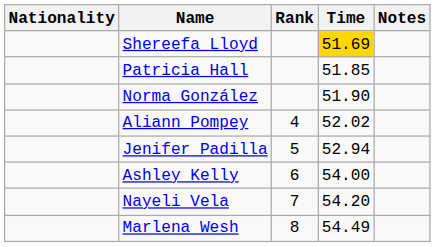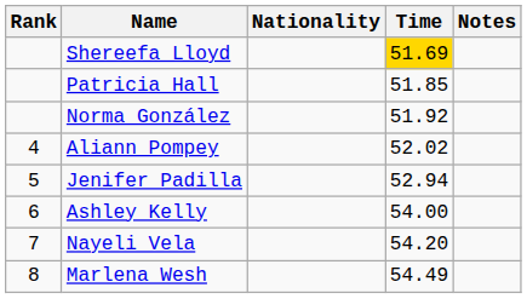 <table class="wikitable sortable" style="text-align:center">
 <tr>
+<th>Rank</th>
+<th>Name</th>
 <th>Nationality</th>
-<th>Name</th>
-<th>Rank</th>
 <th>Time</th>
 <th>Notes</th>
 </tr>
 <tr>
+<td></td>
+<td align=left><a href='#'>Shereefa Lloyd</a></td>
 <td align=left></td>
-<td align=left><a href='#'>Shereefa Lloyd</a></td>
-<td></td>
 <td style="background: gold;">51.69</td>
 <td></td>
 </tr>
 <tr>
+<td></td>
+<td align=left><a href='#'>Patricia Hall</a></td>
 <td align=left></td>
-<td align=left><a href='#'>Patricia Hall</a></td>
-<td></td>
 <td>51.85</td>
 <td></td>
 </tr>
 <tr>
+<td></td>
+<td align=left><a href='#'>Norma González</a></td>
 <td align=left></td>
-<td align=left><a href='#'>Norma González</a></td>
-<td></td>
-<td>51.90</td>
+<td>51.92</td>
 <td></td>
 </tr>
 <tr>
+<td>4</td>
+<td align=left><a href='#'>Aliann Pompey</a></td>
 <td align=left></td>
-<td align=left><a href='#'>Aliann Pompey</a></td>
-<td>4</td>
 <td>52.02</td>
 <td></td>
 </tr>
 <tr>
+<td>5</td>
+<td align=left><a href='#'>Jenifer Padilla</a></td>
 <td align=left></td>
-<td align=left><a href='#'>Jenifer Padilla</a></td>
-<td>5</td>
 <td>52.94</td>
 <td></td>
 </tr>
 <tr>
+<td>6</td>
+<td align=left><a href='#'>Ashley Kelly</a></td>
 <td align=left></td>
-<td align=left><a href='#'>Ashley Kelly</a></td>
-<td>6</td>
 <td>54.00</td>
 <td></td>
 </tr>
 <tr>
+<td>7</td>
+<td align=left><a href='#'>Nayeli Vela</a></td>
 <td align=left></td>
-<td align=left><a href='#'>Nayeli Vela</a></td>
-<td>7</td>
 <td>54.20</td>
 <td></td>
 </tr>
 <tr>
+<td>8</td>
+<td align=left><a href='#'>Marlena Wesh</a></td>
 <td align=left></td>
-<td align=left><a href='#'>Marlena Wesh</a></td>
-<td>8</td>
 <td>54.49</td>
 <td></td>
 </tr>
 </table>
